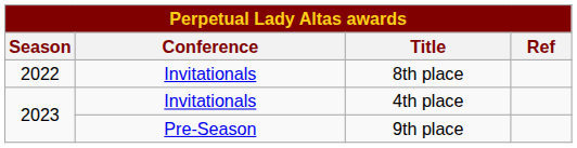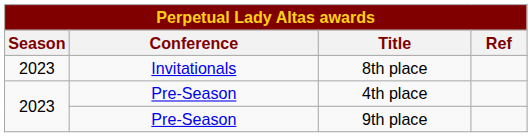 <table class="wikitable sortable" style="font-size:95%; text-align:left;">
 <tr>
 <th colspan="4" style= "background:#800000; color:#fdd017; text-align: center"><strong>Perpetual Lady Altas awards</strong></th>
 </tr>
 <tr style="background:#FFFFFF; color:#800000">
 <th style= "align=center; width:1em;">Season</th>
 <th style= "align=center;width:15em;">Conference</th>
 <th style= "align=center; width:9em;">Title</th>
 <th style= "align=center; width:3em;">Ref</th>
 </tr>
 <tr align=center>
-<td>2022</td>
+<td>2023</td>
 <td><a href='#'>Invitationals</a></td>
 <td>8th place</td>
 <td></td>
 </tr>
 <tr align=center>
 <td Rowspan=2>2023</td>
-<td><a href='#'>Invitationals</a></td>
+<td><a href='#'>Pre-Season</a></td>
 <td>4th place</td>
 <td></td>
 </tr>
 <tr align=center>
 <td><a href='#'>Pre-Season</a></td>
 <td>9th place</td>
 <td></td>
 </tr>
 </table>
